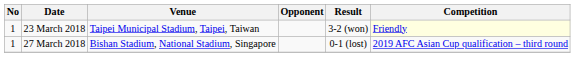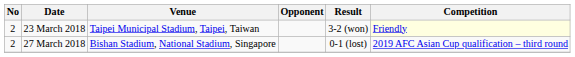 <table class="wikitable">
 <tr>
 <th>No</th>
 <th>Date</th>
 <th>Venue</th>
 <th>Opponent</th>
 <th>Result</th>
 <th>Competition</th>
 </tr>
 <tr>
-<td align=center>1</td>
+<td align=center>2</td>
 <td>23 March 2018</td>
 <td><a href='#'>Taipei Municipal Stadium</a>, <a href='#'>Taipei</a>, Taiwan</td>
 <td></td>
 <td align=center>3-2 (won)</td>
 <td style="background: lightyellow;"><a href='#'>Friendly</a></td>
 </tr>
 <tr>
-<td align=center>1</td>
+<td align=center>2</td>
 <td>27 March 2018</td>
 <td><a href='#'>Bishan Stadium</a>, <a href='#'>National Stadium</a>, Singapore</td>
 <td></td>
 <td align=center>0-1 (lost)</td>
 <td><a href='#'>2019 AFC Asian Cup qualification – third round</a></td>
 </tr>
 <tr>
 </tr>
 </table>
